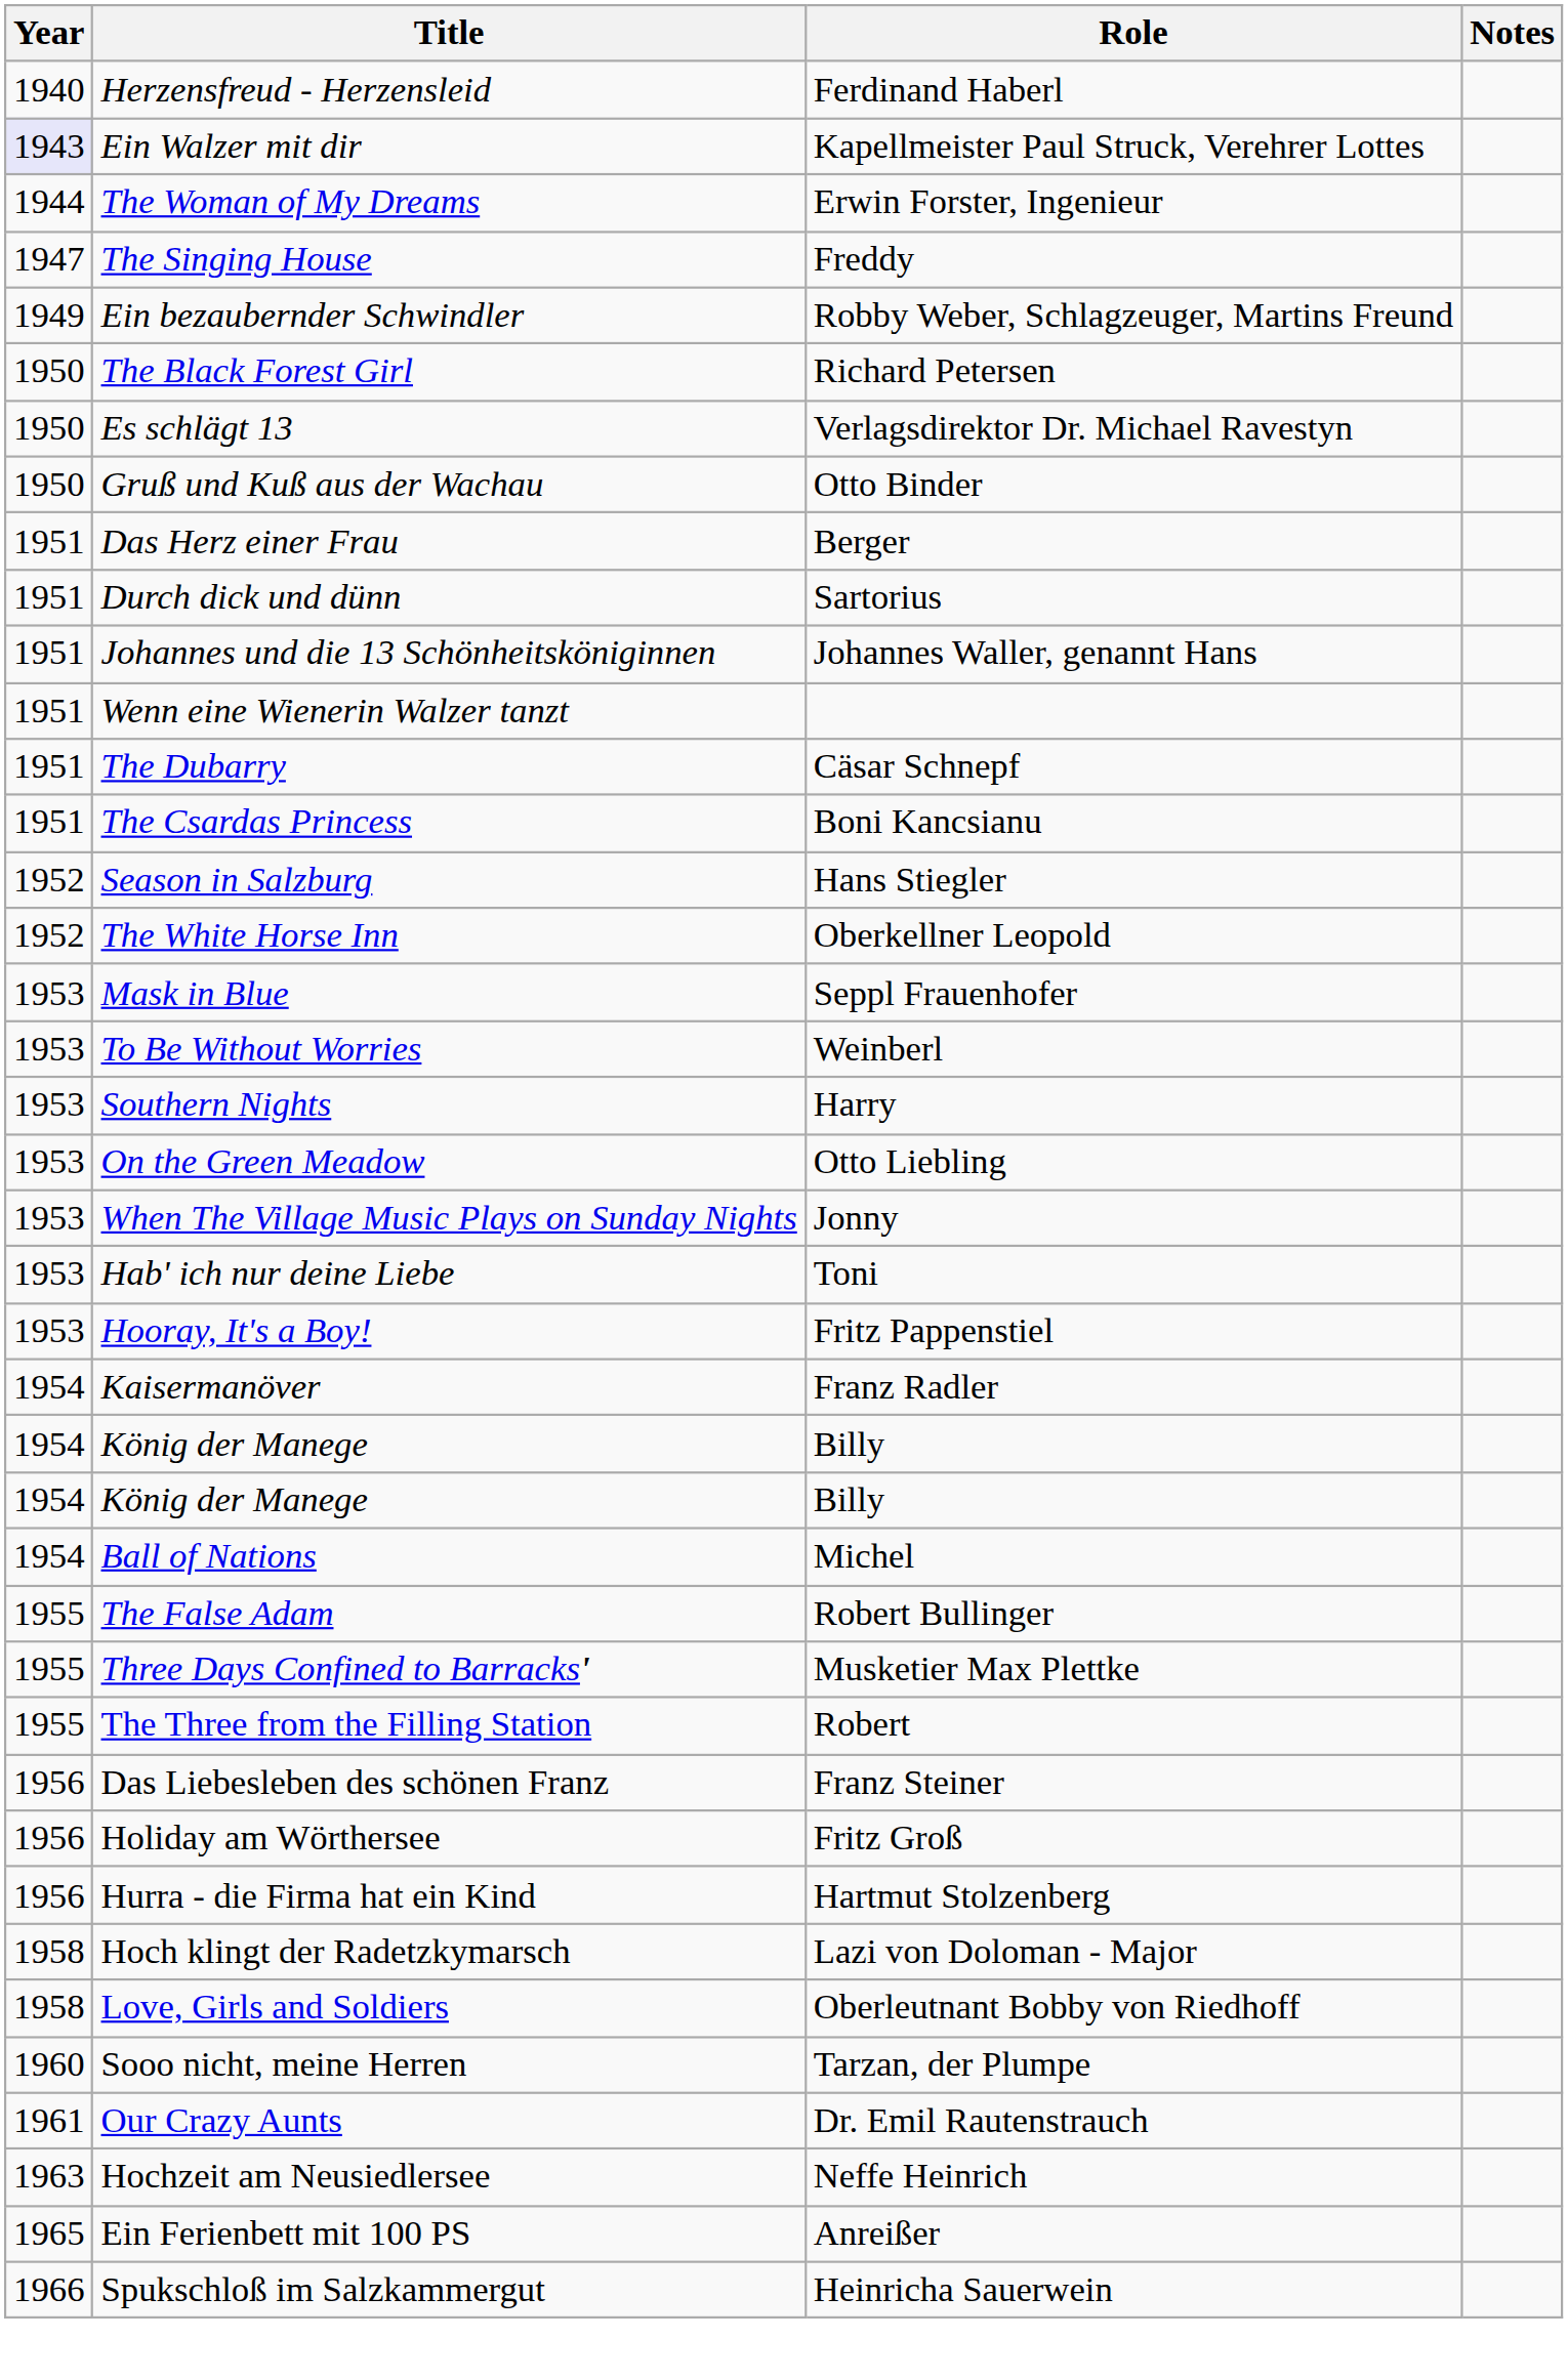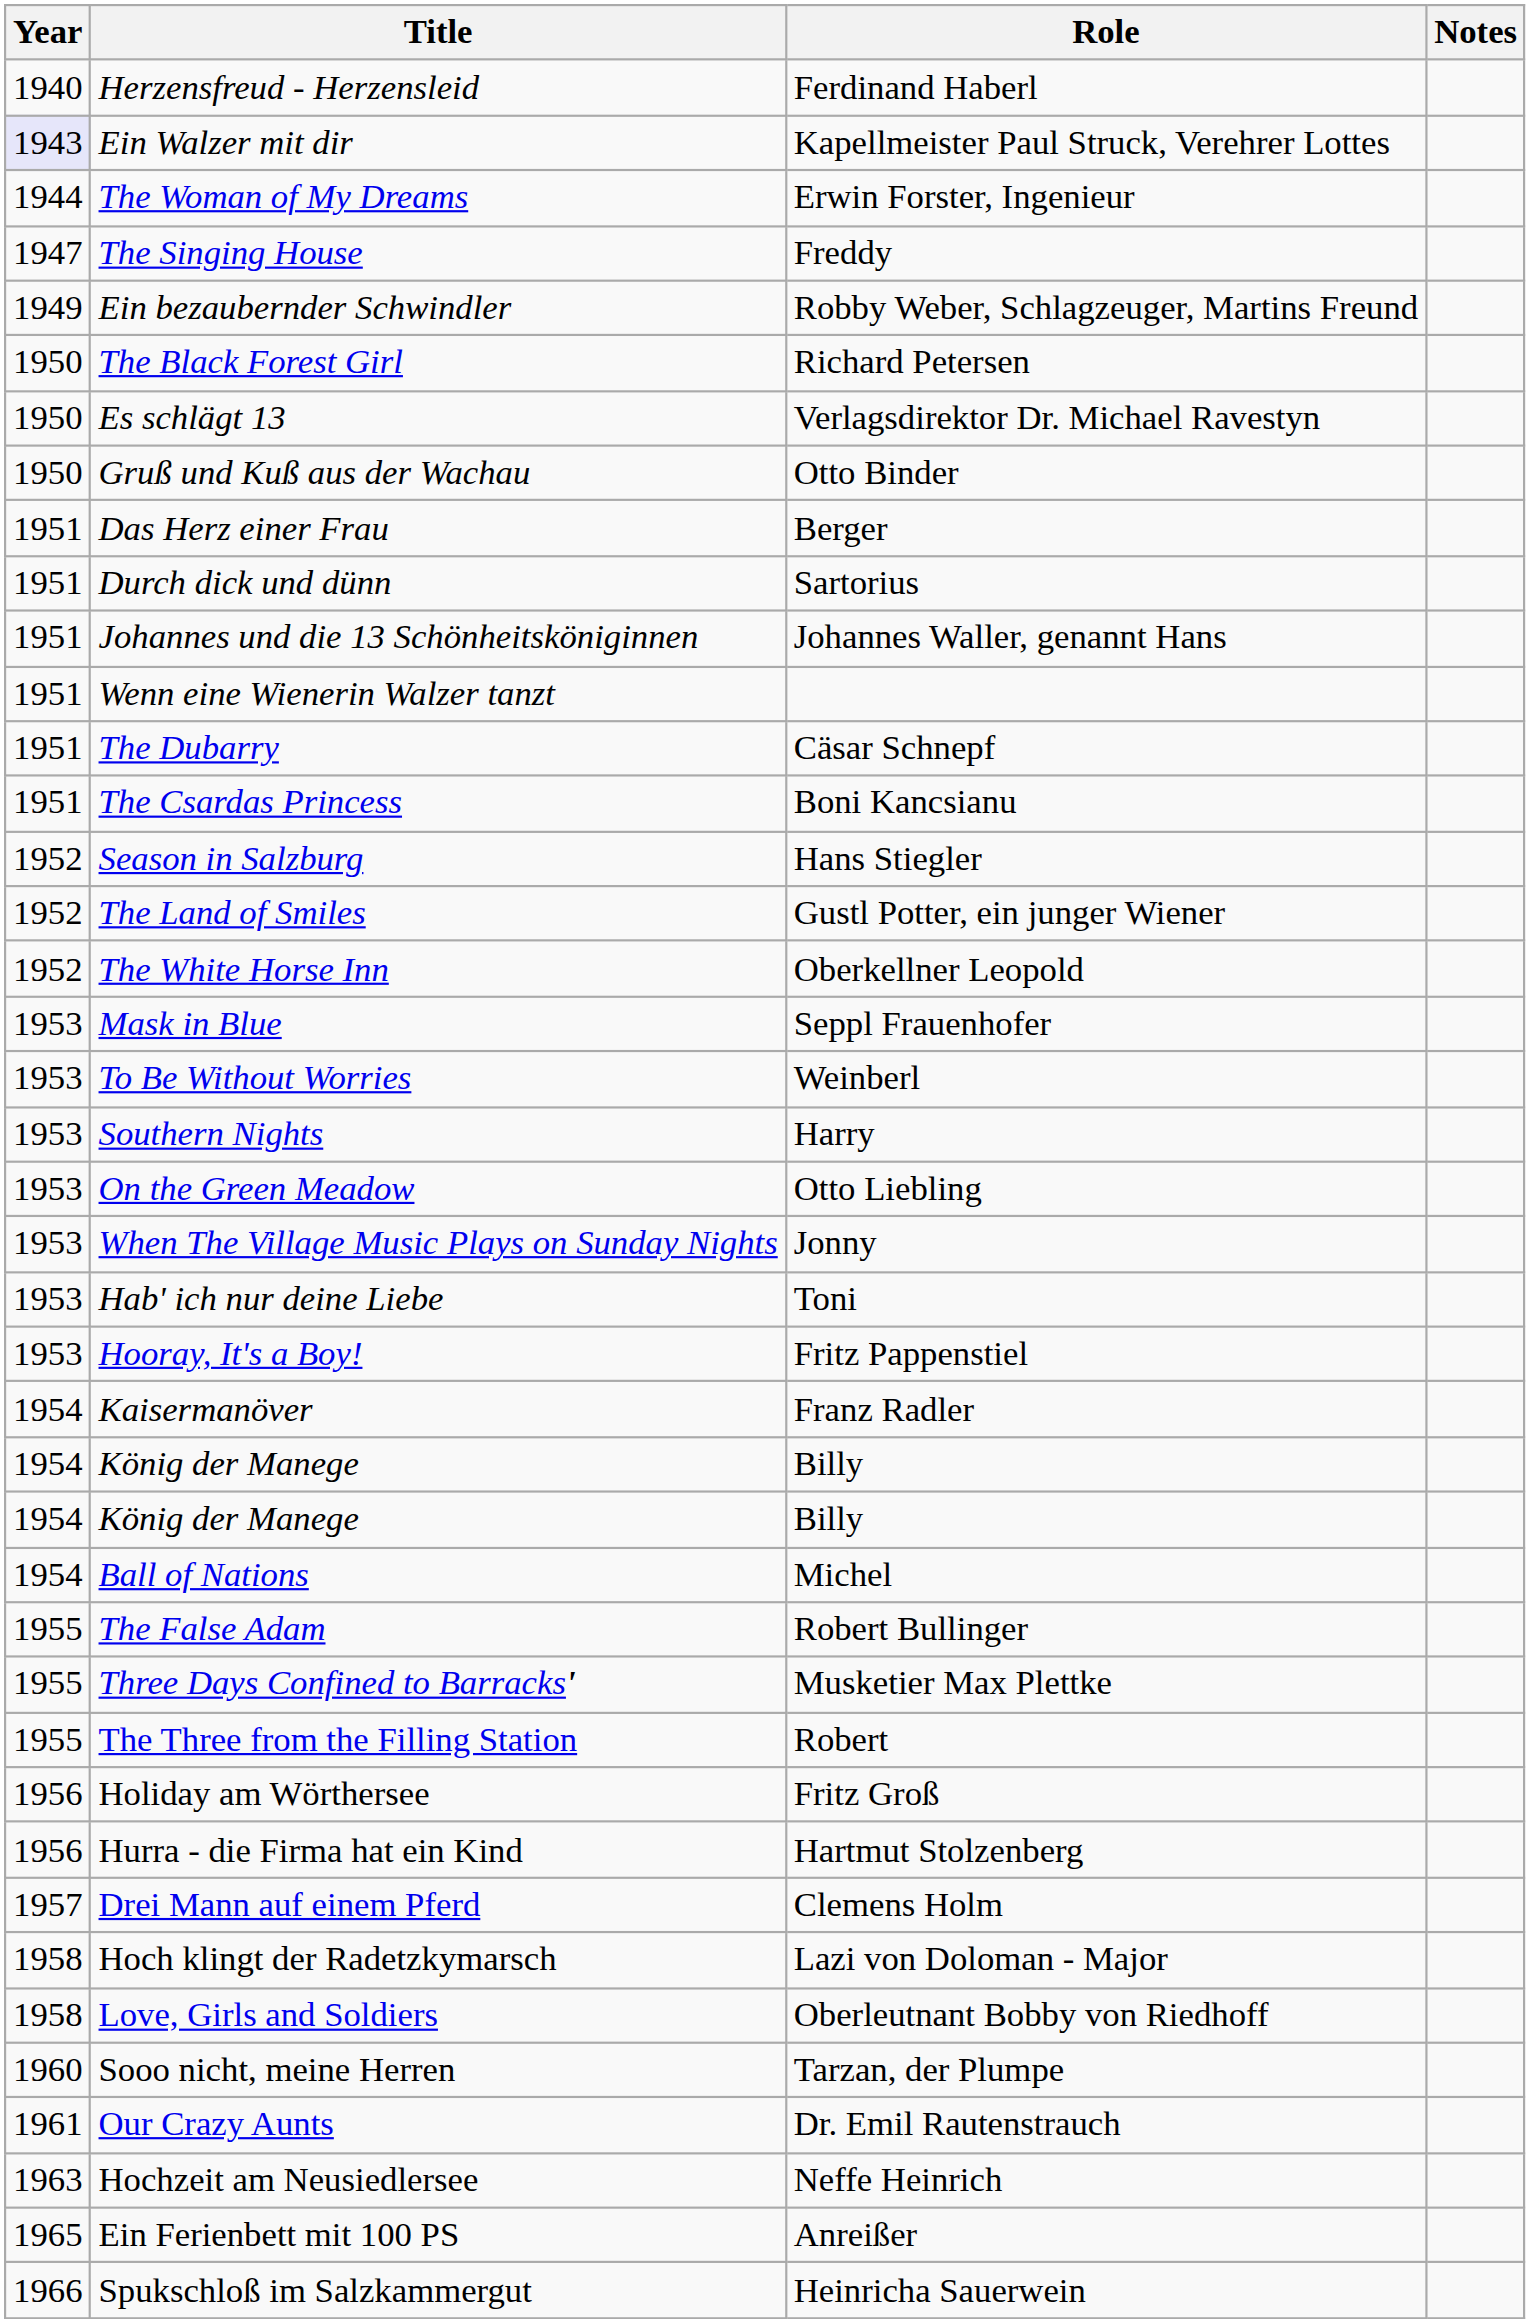 <table class="wikitable">
 <tr>
 <th>Year</th>
 <th>Title</th>
 <th>Role</th>
 <th>Notes</th>
 </tr>
 <tr>
 <td>1940</td>
 <td><em>Herzensfreud - Herzensleid</em></td>
 <td>Ferdinand Haberl</td>
 <td></td>
 </tr>
 <tr>
 <td style="background: lavender;">1943</td>
 <td><em>Ein Walzer mit dir</em></td>
 <td>Kapellmeister Paul Struck, Verehrer Lottes</td>
 <td></td>
 </tr>
 <tr>
 <td>1944</td>
 <td><em><a href='#'>The Woman of My Dreams</a></em></td>
 <td>Erwin Forster, Ingenieur</td>
 <td></td>
 </tr>
 <tr>
 <td>1947</td>
 <td><em><a href='#'>The Singing House</a></em></td>
 <td>Freddy</td>
 <td></td>
 </tr>
 <tr>
 <td>1949</td>
 <td><em>Ein bezaubernder Schwindler</em></td>
 <td>Robby Weber, Schlagzeuger, Martins Freund</td>
 <td></td>
 </tr>
 <tr>
 <td>1950</td>
 <td><em><a href='#'>The Black Forest Girl</a></em></td>
 <td>Richard Petersen</td>
 <td></td>
 </tr>
 <tr>
 <td>1950</td>
 <td><em>Es schlägt 13</em></td>
 <td>Verlagsdirektor Dr. Michael Ravestyn</td>
 <td></td>
 </tr>
 <tr>
 <td>1950</td>
 <td><em>Gruß und Kuß aus der Wachau</em></td>
 <td>Otto Binder</td>
 <td></td>
 </tr>
 <tr>
 <td>1951</td>
 <td><em>Das Herz einer Frau</em></td>
 <td>Berger</td>
 <td></td>
 </tr>
 <tr>
 <td>1951</td>
 <td><em>Durch dick und dünn</em></td>
 <td>Sartorius</td>
 <td></td>
 </tr>
 <tr>
 <td>1951</td>
 <td><em>Johannes und die 13 Schönheitsköniginnen</em></td>
 <td>Johannes Waller, genannt Hans</td>
 <td></td>
 </tr>
 <tr>
 <td>1951</td>
 <td><em>Wenn eine Wienerin Walzer tanzt</em></td>
 <td></td>
 <td></td>
 </tr>
 <tr>
 <td>1951</td>
 <td><em><a href='#'>The Dubarry</a></em></td>
 <td>Cäsar Schnepf</td>
 <td></td>
 </tr>
 <tr>
 <td>1951</td>
 <td><em><a href='#'>The Csardas Princess</a></em></td>
 <td>Boni Kancsianu</td>
 <td></td>
 </tr>
 <tr>
 <td>1952</td>
 <td><em><a href='#'>Season in Salzburg</a></em></td>
 <td>Hans Stiegler</td>
 <td></td>
 </tr>
 <tr>
 <td>1952</td>
+<td><em><a href='#'>The Land of Smiles</a></em></td>
+<td>Gustl Potter, ein junger Wiener</td>
+<td></td>
+</tr>
+<tr>
+<td>1952</td>
 <td><em><a href='#'>The White Horse Inn</a></em></td>
 <td>Oberkellner Leopold</td>
 <td></td>
 </tr>
 <tr>
 <td>1953</td>
 <td><em><a href='#'>Mask in Blue</a></em></td>
 <td>Seppl Frauenhofer</td>
 <td></td>
 </tr>
 <tr>
 <td>1953</td>
 <td><em><a href='#'>To Be Without Worries</a></em></td>
 <td>Weinberl</td>
 <td></td>
 </tr>
 <tr>
 <td>1953</td>
 <td><em><a href='#'>Southern Nights</a></em></td>
 <td>Harry</td>
 <td></td>
 </tr>
 <tr>
 <td>1953</td>
 <td><em><a href='#'>On the Green Meadow</a></em></td>
 <td>Otto Liebling</td>
 <td></td>
 </tr>
 <tr>
 <td>1953</td>
 <td><em><a href='#'>When The Village Music Plays on Sunday Nights</a></em></td>
 <td>Jonny</td>
 <td></td>
 </tr>
 <tr>
 <td>1953</td>
 <td><em>Hab' ich nur deine Liebe</em></td>
 <td>Toni</td>
 <td></td>
 </tr>
 <tr>
 <td>1953</td>
 <td><em><a href='#'>Hooray, It's a Boy!</a></em></td>
 <td>Fritz Pappenstiel</td>
 <td></td>
 </tr>
 <tr>
 <td>1954</td>
 <td><em>Kaisermanöver</em></td>
 <td>Franz Radler</td>
 <td></td>
 </tr>
 <tr>
 <td>1954</td>
 <td><em>König der Manege</em></td>
 <td>Billy</td>
 <td></td>
 </tr>
 <tr>
 <td>1954</td>
 <td><em>König der Manege</em></td>
 <td>Billy</td>
 <td></td>
 </tr>
 <tr>
 <td>1954</td>
 <td><em><a href='#'>Ball of Nations</a></em></td>
 <td>Michel</td>
 <td></td>
 </tr>
 <tr>
 <td>1955</td>
 <td><em><a href='#'>The False Adam</a></em></td>
 <td>Robert Bullinger</td>
 <td></td>
 </tr>
 <tr>
 <td>1955</td>
 <td><em><a href='#'>Three Days Confined to Barracks</a><strong>'</td>
 <td>Musketier Max Plettke</td>
 <td></td>
 </tr>
 <tr>
 <td>1955</td>
 <td></em><a href='#'>The Three from the Filling Station</a><em></td>
 <td>Robert</td>
 <td></td>
 </tr>
 <tr>
 <td>1956</td>
-<td></em>Das Liebesleben des schönen Franz<em></td>
-<td>Franz Steiner</td>
-<td></td>
-</tr>
-<tr>
-<td>1956</td>
 <td></em>Holiday am Wörthersee<em></td>
 <td>Fritz Groß</td>
 <td></td>
 </tr>
 <tr>
 <td>1956</td>
 <td></em>Hurra - die Firma hat ein Kind<em></td>
 <td>Hartmut Stolzenberg</td>
+<td></td>
+</tr>
+<tr>
+<td>1957</td>
+<td></em><a href='#'>Drei Mann auf einem Pferd</a><em></td>
+<td>Clemens Holm</td>
 <td></td>
 </tr>
 <tr>
 <td>1958</td>
 <td></em>Hoch klingt der Radetzkymarsch<em></td>
 <td>Lazi von Doloman - Major</td>
 <td></td>
 </tr>
 <tr>
 <td>1958</td>
 <td></em><a href='#'>Love, Girls and Soldiers</a><em></td>
 <td>Oberleutnant Bobby von Riedhoff</td>
 <td></td>
 </tr>
 <tr>
 <td>1960</td>
 <td></em>Sooo nicht, meine Herren<em></td>
 <td>Tarzan, der Plumpe</td>
 <td></td>
 </tr>
 <tr>
 <td>1961</td>
 <td></em><a href='#'>Our Crazy Aunts</a><em></td>
 <td>Dr. Emil Rautenstrauch</td>
 <td></td>
 </tr>
 <tr>
 <td>1963</td>
 <td></em>Hochzeit am Neusiedlersee<em></td>
 <td>Neffe Heinrich</td>
 <td></td>
 </tr>
 <tr>
 <td>1965</td>
 <td></em>Ein Ferienbett mit 100 PS<em></td>
 <td>Anreißer</td>
 <td></td>
 </tr>
 <tr>
 <td>1966</td>
 <td></em>Spukschloß im Salzkammergut<em></td>
 <td>Heinricha Sauerwein</td>
 <td></td>
 </tr>
 </table>
